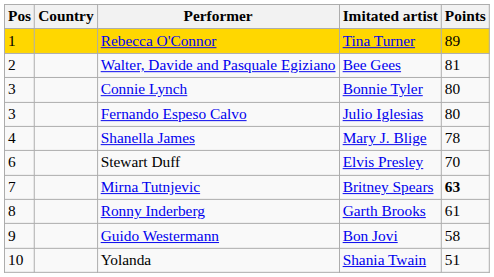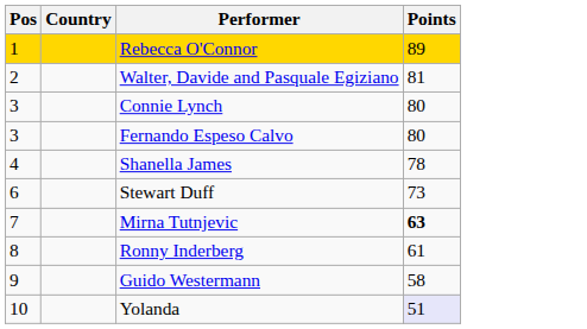 <table class="wikitable">
 <tr>
 <th>Pos</th>
 <th>Country</th>
 <th>Performer</th>
-<th>Imitated artist</th>
 <th>Points</th>
 </tr>
 <tr bgcolor=gold>
 <td>1</td>
 <td></td>
 <td><a href='#'>Rebecca O'Connor</a></td>
-<td><a href='#'>Tina Turner</a></td>
 <td>89</td>
 </tr>
 <tr>
 <td>2</td>
 <td></td>
 <td><a href='#'>Walter, Davide and Pasquale Egiziano</a></td>
-<td><a href='#'>Bee Gees</a></td>
 <td>81</td>
 </tr>
 <tr>
 <td>3</td>
 <td></td>
 <td><a href='#'>Connie Lynch</a></td>
-<td><a href='#'>Bonnie Tyler</a></td>
 <td>80</td>
 </tr>
 <tr>
 <td>3</td>
 <td></td>
 <td><a href='#'>Fernando Espeso Calvo</a></td>
-<td><a href='#'>Julio Iglesias</a></td>
 <td>80</td>
 </tr>
 <tr>
 <td>4</td>
 <td></td>
 <td><a href='#'>Shanella James</a></td>
-<td><a href='#'>Mary J. Blige</a></td>
 <td>78</td>
 </tr>
 <tr>
 <td>6</td>
 <td></td>
 <td>Stewart Duff</td>
-<td><a href='#'>Elvis Presley</a></td>
-<td>70</td>
+<td>73</td>
 </tr>
 <tr>
 <td>7</td>
 <td></td>
 <td><a href='#'>Mirna Tutnjevic</a></td>
-<td><a href='#'>Britney Spears</a></td>
 <td><strong>63</strong></td>
 </tr>
 <tr>
 <td>8</td>
 <td></td>
 <td><a href='#'>Ronny Inderberg</a></td>
-<td><a href='#'>Garth Brooks</a></td>
 <td>61</td>
 </tr>
 <tr>
 <td>9</td>
 <td></td>
 <td><a href='#'>Guido Westermann</a></td>
-<td><a href='#'>Bon Jovi</a></td>
 <td>58</td>
 </tr>
 <tr>
 <td>10</td>
 <td></td>
 <td>Yolanda</td>
-<td><a href='#'>Shania Twain</a></td>
-<td>51</td>
+<td style="background: lavender;">51</td>
 </tr>
 </table>
